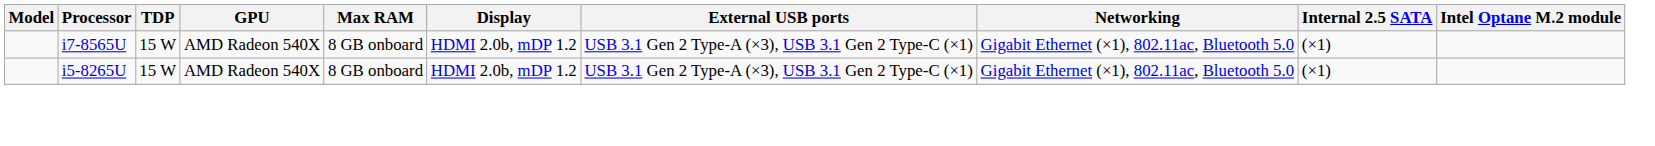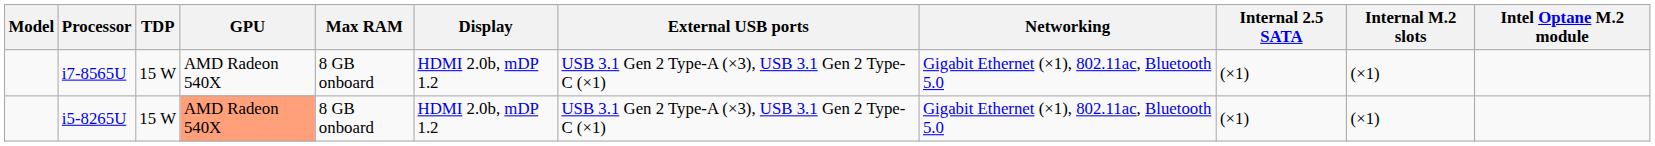 <table class="wikitable">
 <tr>
 <th>Model</th>
 <th>Processor</th>
 <th>TDP</th>
 <th>GPU</th>
 <th>Max RAM</th>
 <th>Display</th>
 <th>External USB ports</th>
 <th>Networking</th>
 <th>Internal 2.5 <a href='#'>SATA</a></th>
+<th>Internal M.2 slots</th>
 <th>Intel <a href='#'>Optane</a> M.2 module</th>
 </tr>
 <tr>
 <td></td>
 <td><a href='#'>i7-8565U</a></td>
 <td>15 W</td>
 <td>AMD Radeon 540X</td>
 <td>8 GB onboard</td>
 <td><a href='#'>HDMI</a> 2.0b, <a href='#'>mDP</a> 1.2</td>
 <td><a href='#'>USB 3.1</a> Gen 2 Type-A (×3), <a href='#'>USB 3.1</a> Gen 2 Type-C (×1)</td>
 <td><a href='#'>Gigabit Ethernet</a> (×1), <a href='#'>802.11ac</a>, <a href='#'>Bluetooth 5.0</a></td>
 <td> (×1)</td>
+<td> (×1)</td>
 <td></td>
 </tr>
 <tr>
 <td></td>
 <td><a href='#'>i5-8265U</a></td>
 <td>15 W</td>
-<td>AMD Radeon 540X</td>
+<td style="background: lightsalmon;">AMD Radeon 540X</td>
 <td>8 GB onboard</td>
 <td><a href='#'>HDMI</a> 2.0b, <a href='#'>mDP</a> 1.2</td>
 <td><a href='#'>USB 3.1</a> Gen 2 Type-A (×3), <a href='#'>USB 3.1</a> Gen 2 Type-C (×1)</td>
 <td><a href='#'>Gigabit Ethernet</a> (×1), <a href='#'>802.11ac</a>, <a href='#'>Bluetooth 5.0</a></td>
 <td> (×1)</td>
+<td> (×1)</td>
 <td></td>
 </tr>
 </table>
